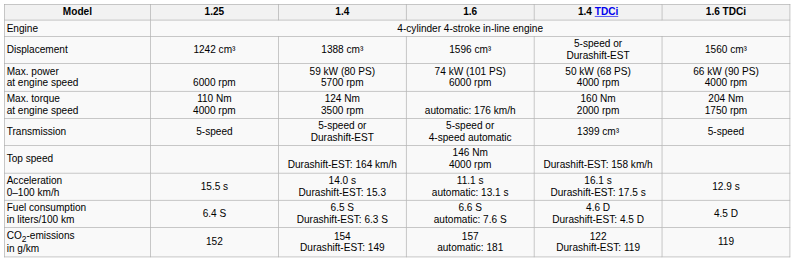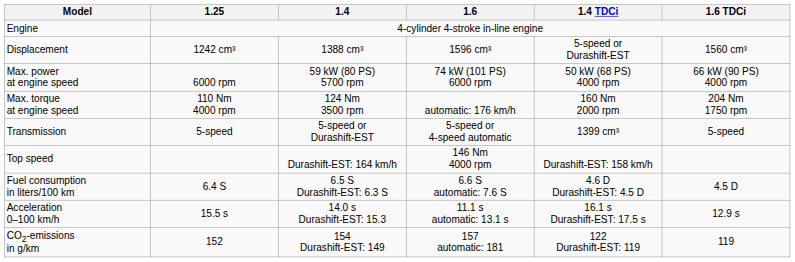 <table class="wikitable" style="text-align:center;">
 <tr>
 <th width="16%">Model</th>
 <th width="14%">1.25</th>
 <th width="14%">1.4</th>
 <th width="14%">1.6</th>
 <th width="14%">1.4 <a href='#'>TDCi</a></th>
 <th width="14%">1.6 TDCi</th>
 </tr>
 <tr>
 <td style="text-align:left;">Engine</td>
 <td colspan="5">4-cylinder 4-stroke in-line engine</td>
 </tr>
 <tr>
 <td style="text-align:left;">Displacement</td>
 <td>1242 cm³</td>
 <td>1388 cm³</td>
 <td>1596 cm³</td>
 <td>5-speed or<br>Durashift-EST</td>
 <td>1560 cm³</td>
 </tr>
 <tr>
 <td style="text-align:left;">Max. power <br>at engine speed</td>
 <td> <br>6000 rpm</td>
 <td>59 kW (80 PS) <br>5700 rpm</td>
 <td>74 kW (101 PS) <br>6000 rpm</td>
 <td>50 kW (68 PS) <br>4000 rpm</td>
 <td>66 kW (90 PS) <br>4000 rpm</td>
 </tr>
 <tr>
 <td style="text-align:left;">Max. torque <br>at engine speed</td>
 <td>110 Nm <br>4000 rpm</td>
 <td>124 Nm <br>3500 rpm</td>
 <td><br>automatic: 176 km/h</td>
 <td>160 Nm <br>2000 rpm</td>
 <td>204 Nm <br>1750 rpm</td>
 </tr>
 <tr>
 <td style="text-align:left;">Transmission</td>
 <td>5-speed</td>
 <td>5-speed or<br>Durashift-EST</td>
 <td>5-speed or<br>4-speed automatic</td>
 <td>1399 cm³</td>
 <td>5-speed</td>
 </tr>
 <tr>
 <td style="text-align:left;">Top speed</td>
 <td></td>
 <td><br>Durashift-EST: 164 km/h</td>
 <td>146 Nm <br>4000 rpm</td>
 <td><br>Durashift-EST: 158 km/h</td>
 <td></td>
 </tr>
 <tr>
+<td style="text-align:left;">Fuel consumption <br>in liters/100 km</td>
+<td>6.4 S</td>
+<td>6.5 S<br>Durashift-EST: 6.3 S</td>
+<td>6.6 S<br>automatic: 7.6 S</td>
+<td>4.6 D<br>Durashift-EST: 4.5 D</td>
+<td>4.5 D</td>
+</tr>
+<tr>
 <td style="text-align:left;">Acceleration <br>0–100 km/h</td>
 <td>15.5 s</td>
 <td>14.0 s<br>Durashift-EST: 15.3</td>
 <td>11.1 s<br>automatic: 13.1 s</td>
 <td>16.1 s<br>Durashift-EST: 17.5 s</td>
 <td>12.9 s</td>
-</tr>
-<tr>
-<td style="text-align:left;">Fuel consumption <br>in liters/100 km</td>
-<td>6.4 S</td>
-<td>6.5 S<br>Durashift-EST: 6.3 S</td>
-<td>6.6 S<br>automatic: 7.6 S</td>
-<td>4.6 D<br>Durashift-EST: 4.5 D</td>
-<td>4.5 D</td>
 </tr>
 <tr>
 <td style="text-align:left;">CO<sub>2</sub>-emissions<br>in g/km</td>
 <td>152</td>
 <td>154<br>Durashift-EST: 149</td>
 <td>157<br>automatic: 181</td>
 <td>122<br>Durashift-EST: 119</td>
 <td>119</td>
 </tr>
 </table>
